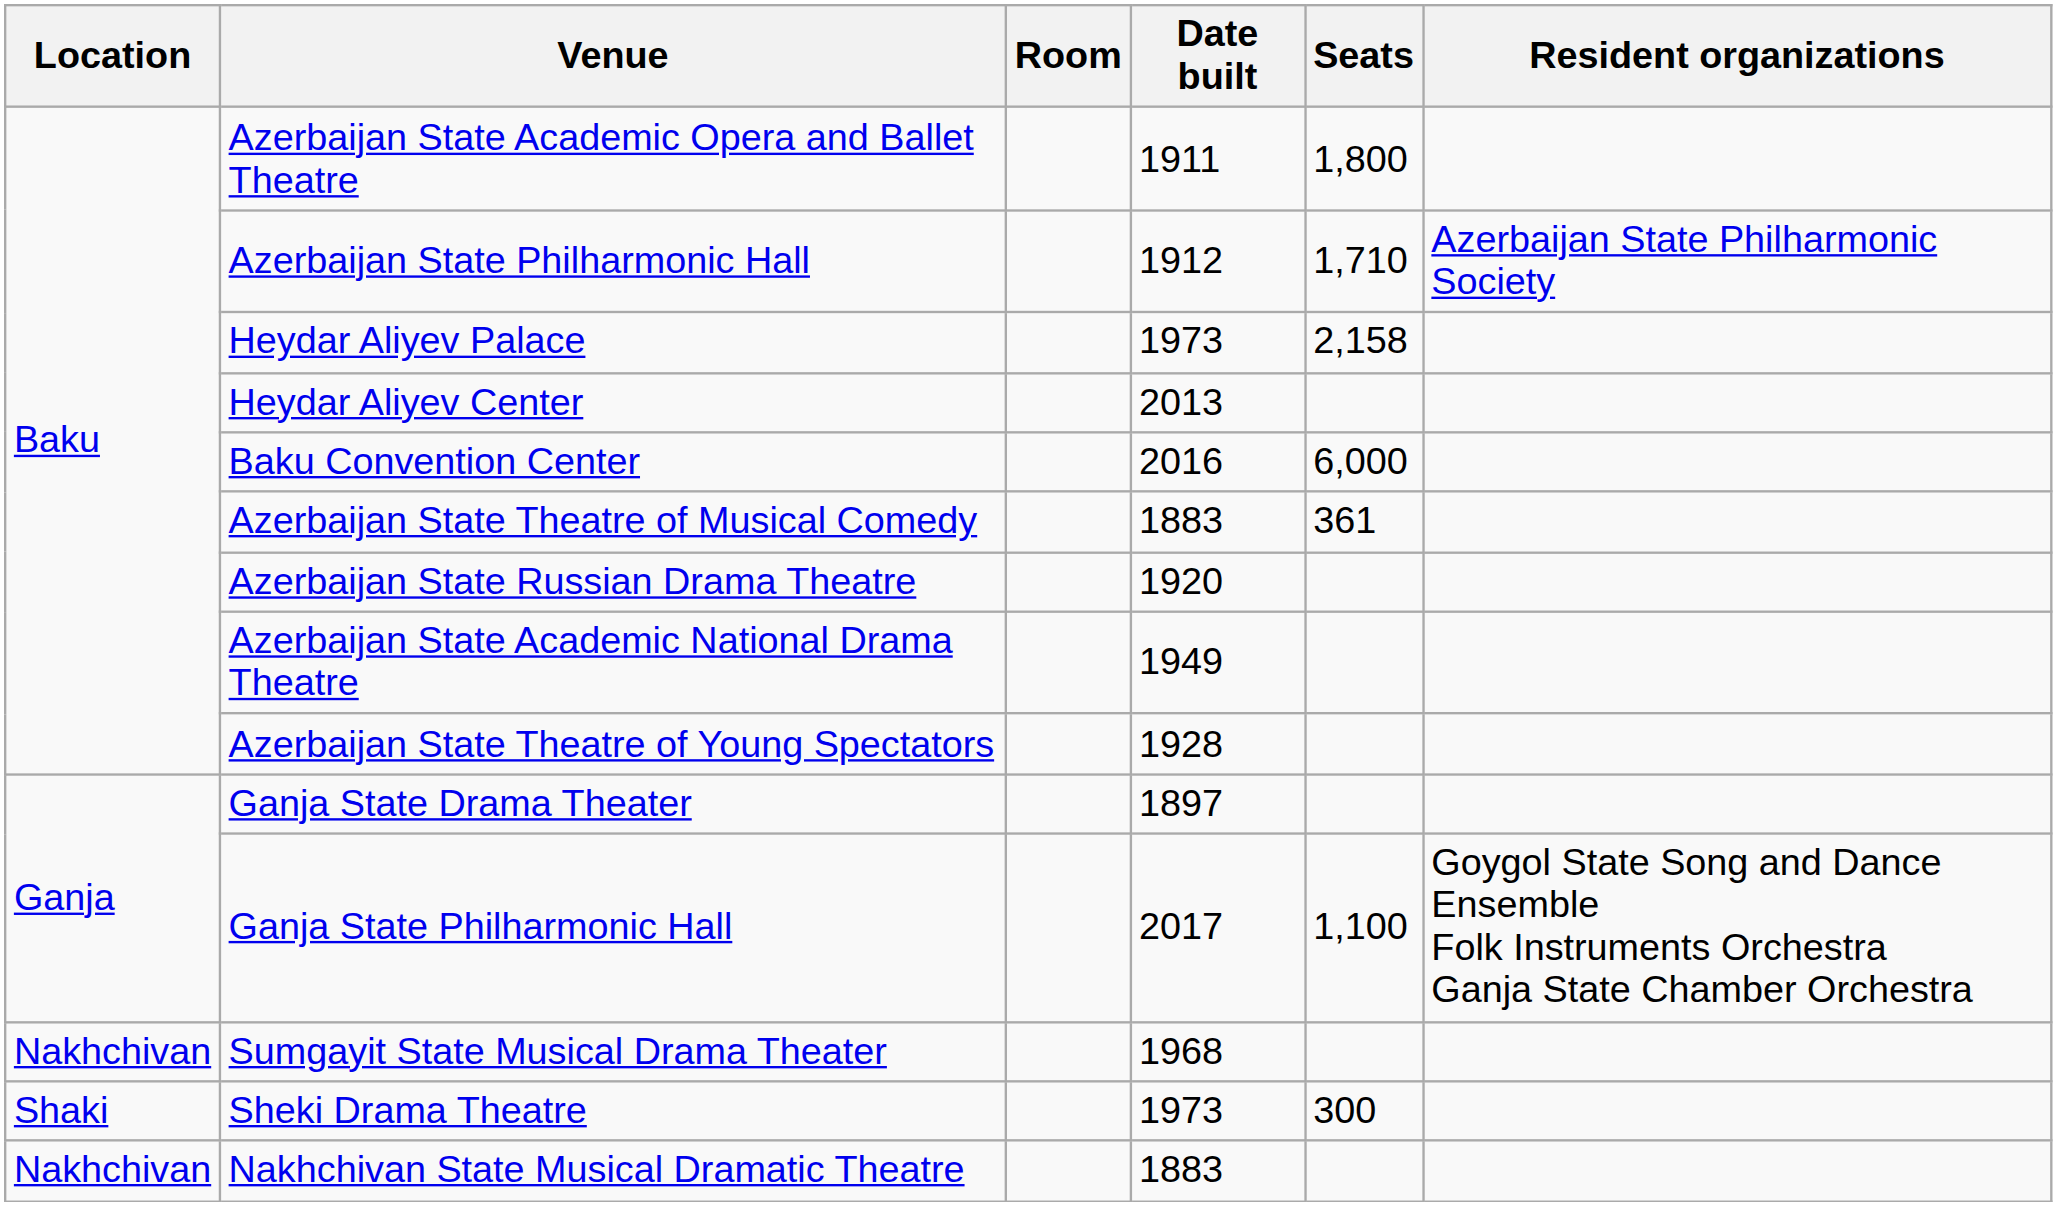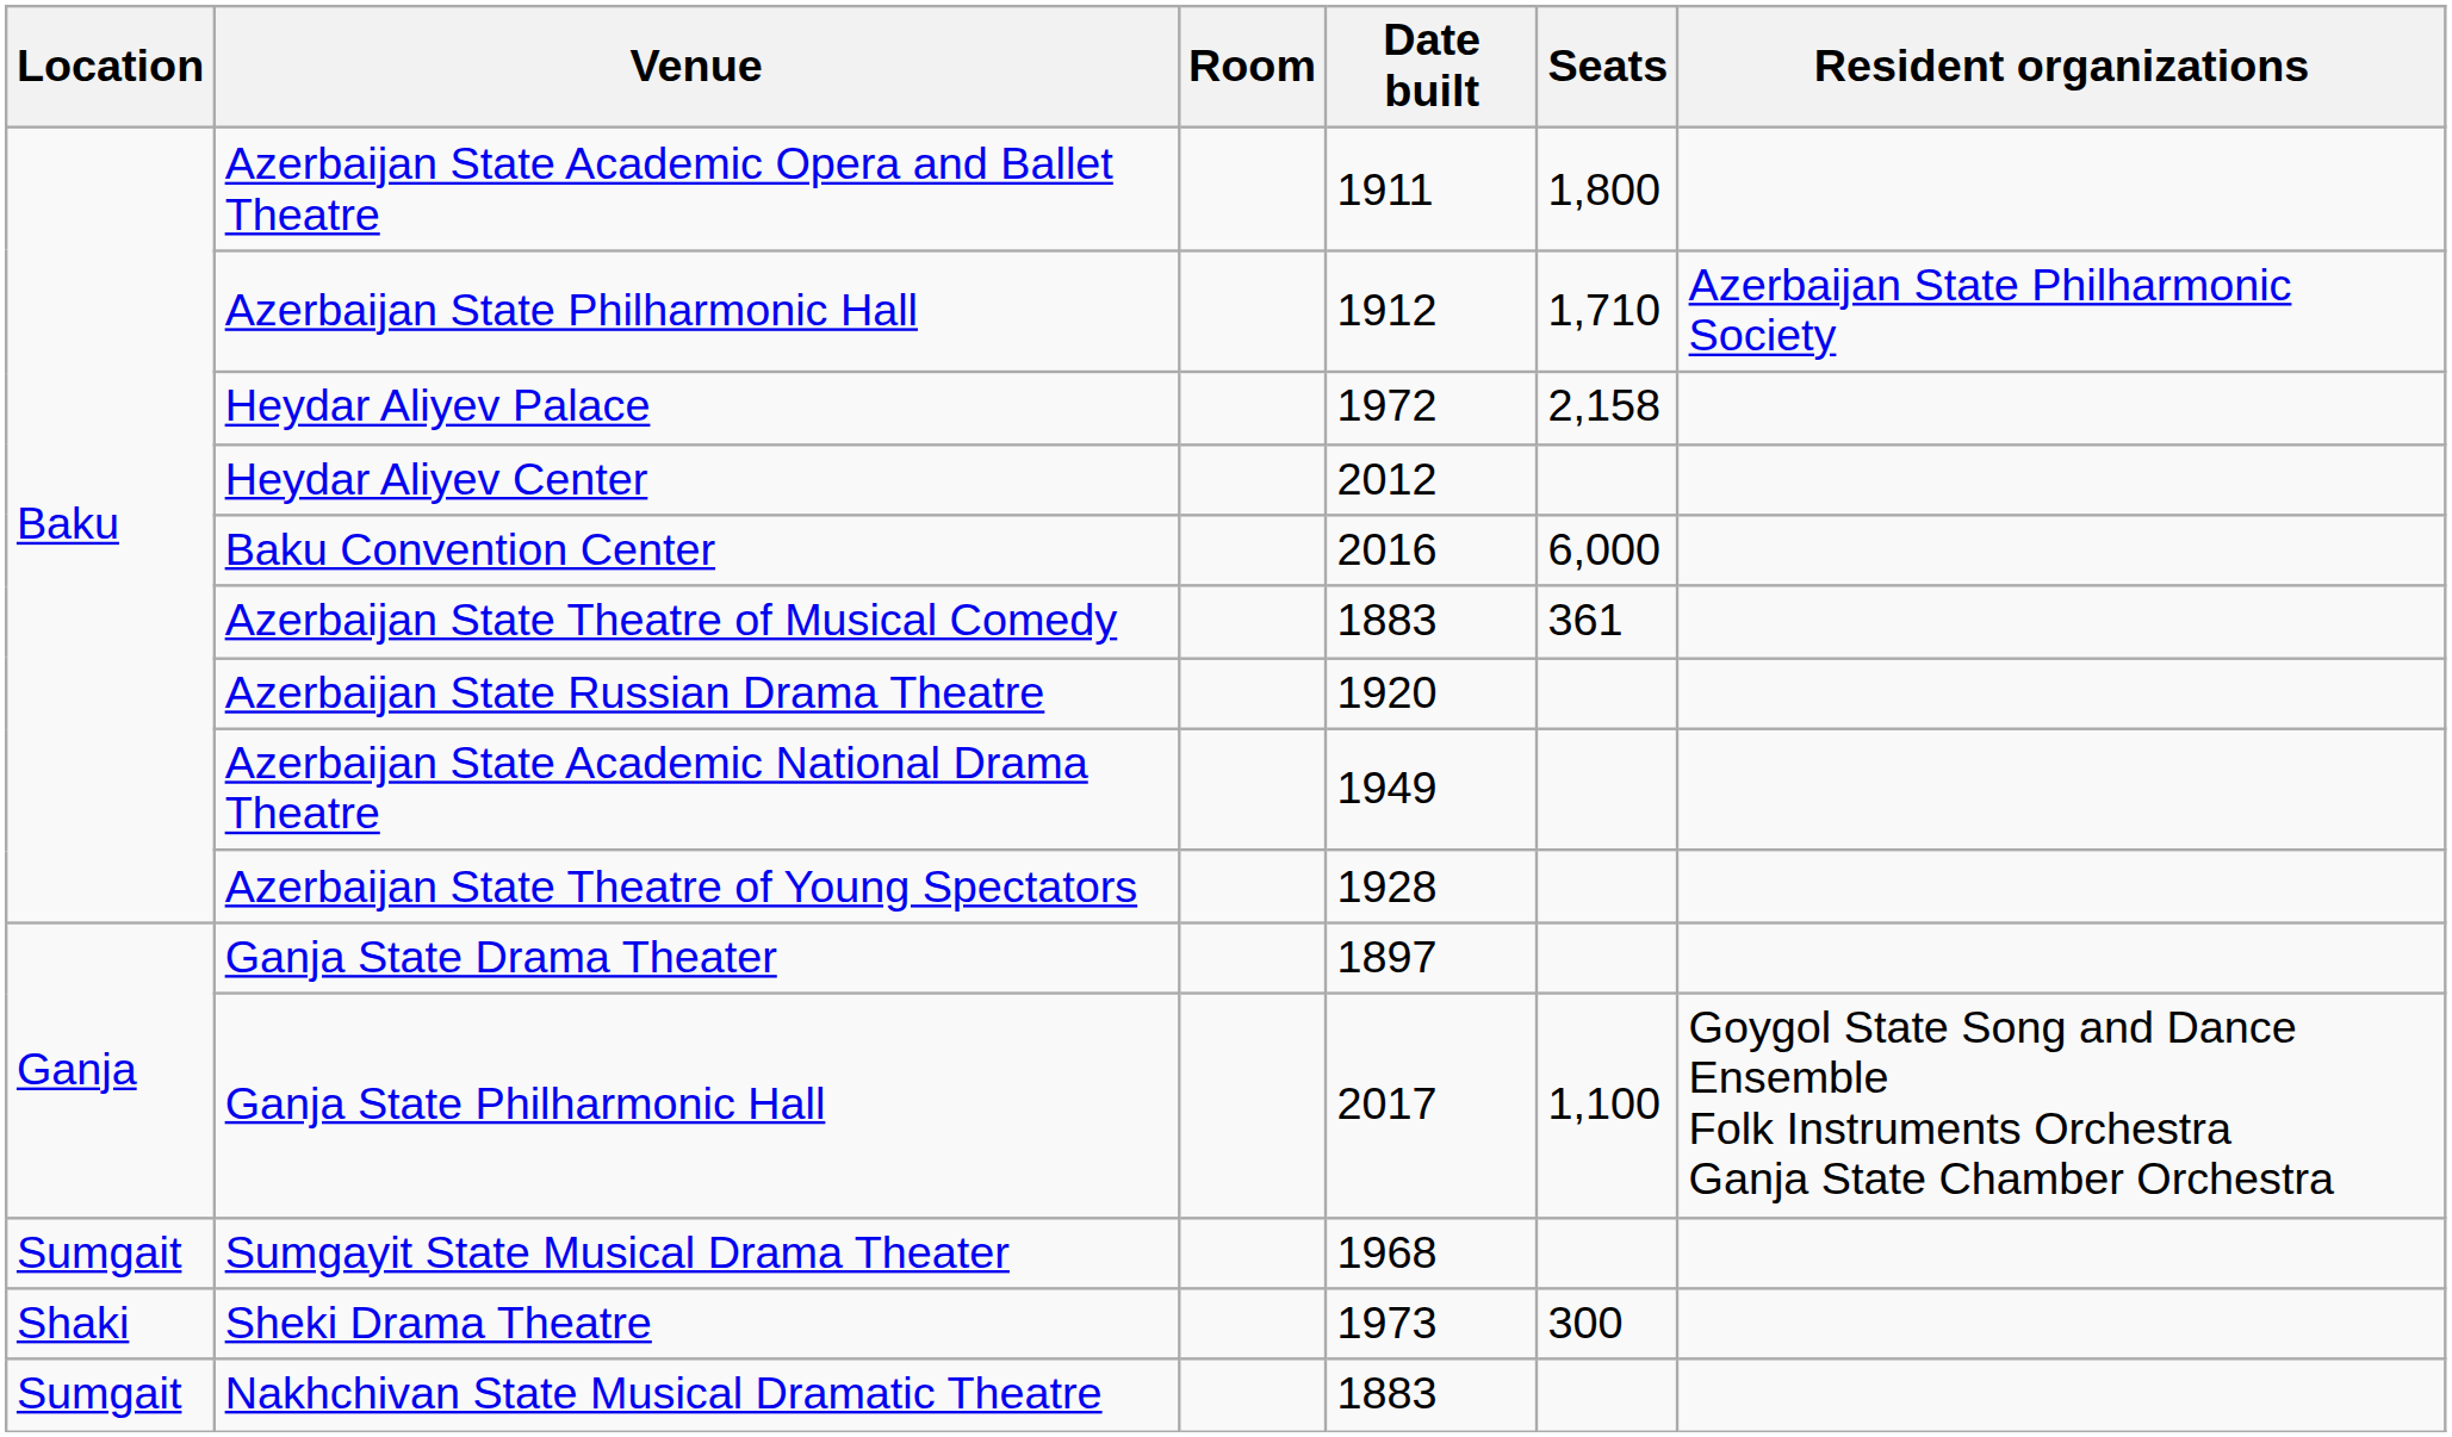 <table class="wikitable">
 <tr>
 <th>Location</th>
 <th>Venue</th>
 <th>Room</th>
 <th>Date built</th>
 <th>Seats</th>
 <th>Resident organizations</th>
 </tr>
 <tr>
 <td rowspan=9><a href='#'>Baku</a></td>
 <td><a href='#'>Azerbaijan State Academic Opera and Ballet Theatre</a></td>
 <td></td>
 <td>1911</td>
 <td>1,800</td>
 <td></td>
 </tr>
 <tr>
 <td><a href='#'>Azerbaijan State Philharmonic Hall</a></td>
 <td></td>
 <td>1912</td>
 <td>1,710</td>
 <td><a href='#'>Azerbaijan State Philharmonic Society</a></td>
 </tr>
 <tr>
 <td><a href='#'>Heydar Aliyev Palace</a></td>
 <td></td>
-<td>1973</td>
+<td>1972</td>
 <td>2,158</td>
 <td></td>
 </tr>
 <tr>
 <td><a href='#'>Heydar Aliyev Center</a></td>
 <td></td>
-<td>2013</td>
+<td>2012</td>
 <td></td>
 <td></td>
 </tr>
 <tr>
 <td><a href='#'>Baku Convention Center</a></td>
 <td></td>
 <td>2016</td>
 <td>6,000</td>
 <td></td>
 </tr>
 <tr>
 <td><a href='#'>Azerbaijan State Theatre of Musical Comedy</a></td>
 <td></td>
 <td>1883</td>
 <td>361</td>
 <td></td>
 </tr>
 <tr>
 <td><a href='#'>Azerbaijan State Russian Drama Theatre</a></td>
 <td></td>
 <td>1920</td>
 <td></td>
 <td></td>
 </tr>
 <tr>
 <td><a href='#'>Azerbaijan State Academic National Drama Theatre</a></td>
 <td></td>
 <td>1949</td>
 <td></td>
 <td></td>
 </tr>
 <tr>
 <td><a href='#'>Azerbaijan State Theatre of Young Spectators</a></td>
 <td></td>
 <td>1928</td>
 <td></td>
 <td></td>
 </tr>
 <tr>
 <td rowspan=2><a href='#'>Ganja</a></td>
 <td><a href='#'>Ganja State Drama Theater</a></td>
 <td></td>
 <td>1897</td>
 <td></td>
 <td></td>
 </tr>
 <tr>
 <td><a href='#'>Ganja State Philharmonic Hall</a></td>
 <td></td>
 <td>2017</td>
 <td>1,100</td>
 <td>Goygol State Song and Dance Ensemble<br>Folk Instruments Orchestra<br>Ganja State Chamber Orchestra</td>
 </tr>
 <tr>
-<td rowspan=1><a href='#'>Nakhchivan</a></td>
+<td rowspan=1><a href='#'>Sumgait</a></td>
 <td><a href='#'>Sumgayit State Musical Drama Theater</a></td>
 <td></td>
 <td>1968</td>
 <td></td>
 <td></td>
 </tr>
 <tr>
 <td rowspan=1><a href='#'>Shaki</a></td>
 <td><a href='#'>Sheki Drama Theatre</a></td>
 <td></td>
 <td>1973</td>
 <td>300</td>
 <td></td>
 </tr>
 <tr>
-<td rowspan=1><a href='#'>Nakhchivan</a></td>
+<td rowspan=1><a href='#'>Sumgait</a></td>
 <td><a href='#'>Nakhchivan State Musical Dramatic Theatre</a></td>
 <td></td>
 <td>1883</td>
 <td></td>
 <td></td>
 </tr>
 </table>
